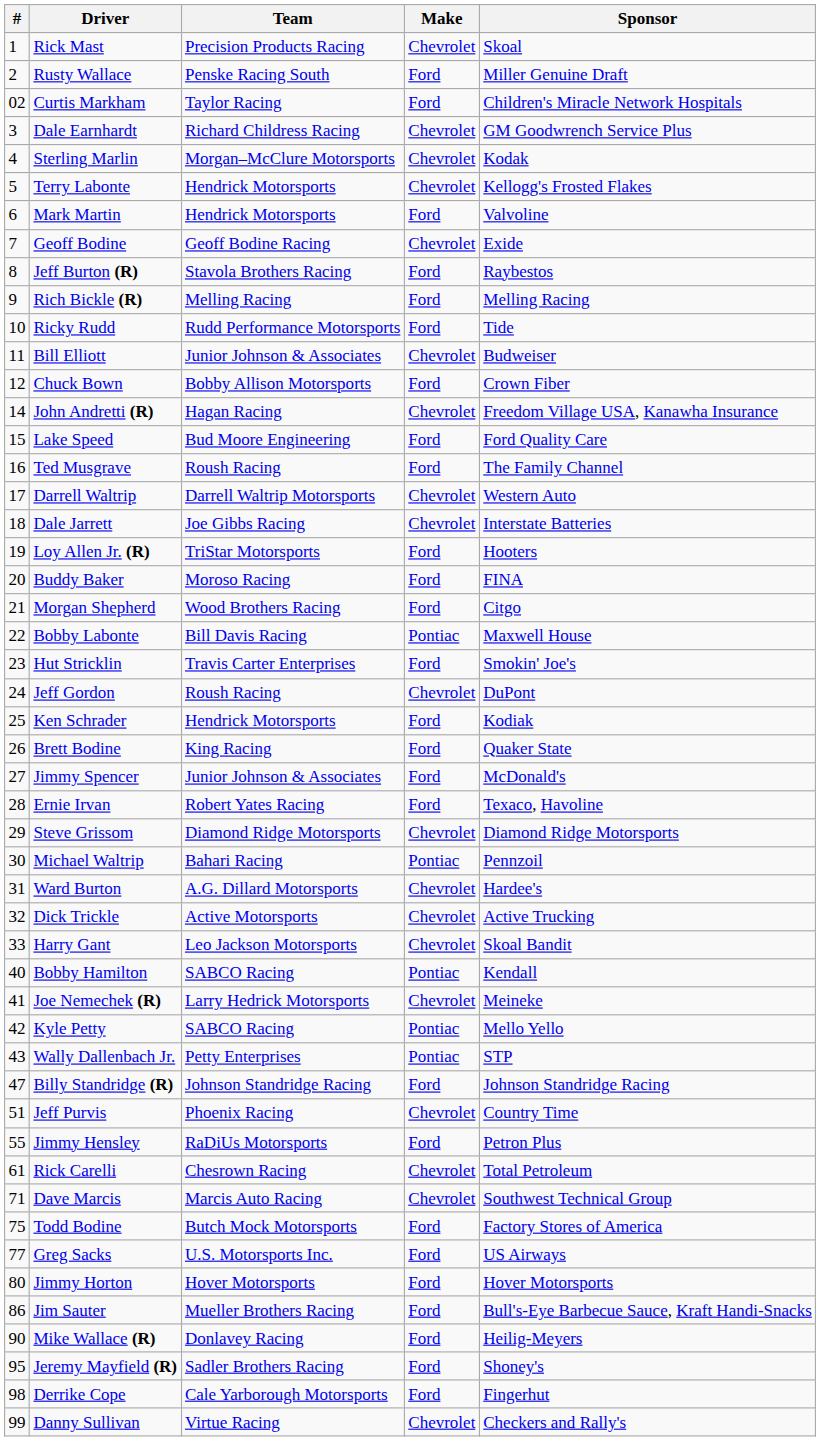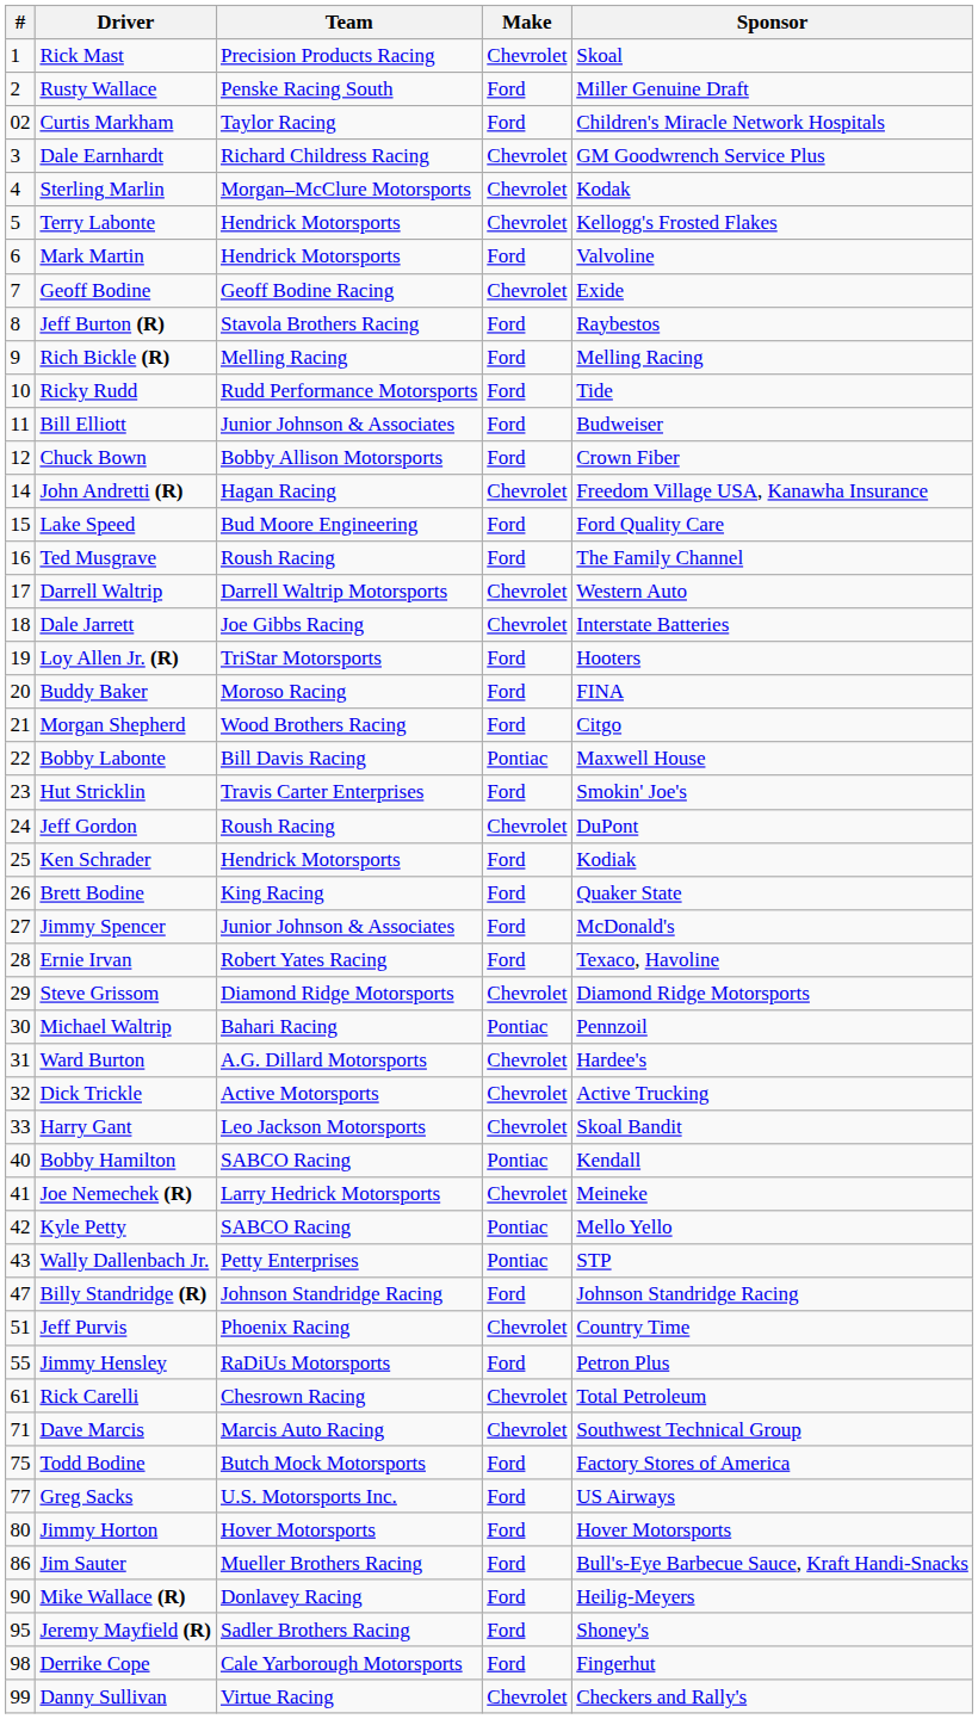 <table class="wikitable" style="font-size:95%">
 <tr>
 <th>#</th>
 <th>Driver</th>
 <th>Team</th>
 <th>Make</th>
 <th>Sponsor</th>
 </tr>
 <tr>
 <td>1</td>
 <td><a href='#'>Rick Mast</a></td>
 <td><a href='#'>Precision Products Racing</a></td>
 <td><a href='#'>Chevrolet</a></td>
 <td><a href='#'>Skoal</a></td>
 </tr>
 <tr>
 <td>2</td>
 <td><a href='#'>Rusty Wallace</a></td>
 <td><a href='#'>Penske Racing South</a></td>
 <td><a href='#'>Ford</a></td>
 <td><a href='#'>Miller Genuine Draft</a></td>
 </tr>
 <tr>
 <td>02</td>
 <td><a href='#'>Curtis Markham</a></td>
 <td><a href='#'>Taylor Racing</a></td>
 <td><a href='#'>Ford</a></td>
 <td><a href='#'>Children's Miracle Network Hospitals</a></td>
 </tr>
 <tr>
 <td>3</td>
 <td><a href='#'>Dale Earnhardt</a></td>
 <td><a href='#'>Richard Childress Racing</a></td>
 <td><a href='#'>Chevrolet</a></td>
 <td><a href='#'>GM Goodwrench Service Plus</a></td>
 </tr>
 <tr>
 <td>4</td>
 <td><a href='#'>Sterling Marlin</a></td>
 <td><a href='#'>Morgan–McClure Motorsports</a></td>
 <td><a href='#'>Chevrolet</a></td>
 <td><a href='#'>Kodak</a></td>
 </tr>
 <tr>
 <td>5</td>
 <td><a href='#'>Terry Labonte</a></td>
 <td><a href='#'>Hendrick Motorsports</a></td>
 <td><a href='#'>Chevrolet</a></td>
 <td><a href='#'>Kellogg's Frosted Flakes</a></td>
 </tr>
 <tr>
 <td>6</td>
 <td><a href='#'>Mark Martin</a></td>
 <td><a href='#'>Hendrick Motorsports</a></td>
 <td><a href='#'>Ford</a></td>
 <td><a href='#'>Valvoline</a></td>
 </tr>
 <tr>
 <td>7</td>
 <td><a href='#'>Geoff Bodine</a></td>
 <td><a href='#'>Geoff Bodine Racing</a></td>
 <td><a href='#'>Chevrolet</a></td>
 <td><a href='#'>Exide</a></td>
 </tr>
 <tr>
 <td>8</td>
 <td><a href='#'>Jeff Burton</a> <strong>(R)</strong></td>
 <td><a href='#'>Stavola Brothers Racing</a></td>
 <td><a href='#'>Ford</a></td>
 <td><a href='#'>Raybestos</a></td>
 </tr>
 <tr>
 <td>9</td>
 <td><a href='#'>Rich Bickle</a> <strong>(R)</strong></td>
 <td><a href='#'>Melling Racing</a></td>
 <td><a href='#'>Ford</a></td>
 <td><a href='#'>Melling Racing</a></td>
 </tr>
 <tr>
 <td>10</td>
 <td><a href='#'>Ricky Rudd</a></td>
 <td><a href='#'>Rudd Performance Motorsports</a></td>
 <td><a href='#'>Ford</a></td>
 <td><a href='#'>Tide</a></td>
 </tr>
 <tr>
 <td>11</td>
 <td><a href='#'>Bill Elliott</a></td>
 <td><a href='#'>Junior Johnson & Associates</a></td>
-<td><a href='#'>Chevrolet</a></td>
+<td><a href='#'>Ford</a></td>
 <td><a href='#'>Budweiser</a></td>
 </tr>
 <tr>
 <td>12</td>
 <td><a href='#'>Chuck Bown</a></td>
 <td><a href='#'>Bobby Allison Motorsports</a></td>
 <td><a href='#'>Ford</a></td>
 <td><a href='#'>Crown Fiber</a></td>
 </tr>
 <tr>
 <td>14</td>
 <td><a href='#'>John Andretti</a> <strong>(R)</strong></td>
 <td><a href='#'>Hagan Racing</a></td>
 <td><a href='#'>Chevrolet</a></td>
 <td><a href='#'>Freedom Village USA</a>, <a href='#'>Kanawha Insurance</a></td>
 </tr>
 <tr>
 <td>15</td>
 <td><a href='#'>Lake Speed</a></td>
 <td><a href='#'>Bud Moore Engineering</a></td>
 <td><a href='#'>Ford</a></td>
 <td><a href='#'>Ford Quality Care</a></td>
 </tr>
 <tr>
 <td>16</td>
 <td><a href='#'>Ted Musgrave</a></td>
 <td><a href='#'>Roush Racing</a></td>
 <td><a href='#'>Ford</a></td>
 <td><a href='#'>The Family Channel</a></td>
 </tr>
 <tr>
 <td>17</td>
 <td><a href='#'>Darrell Waltrip</a></td>
 <td><a href='#'>Darrell Waltrip Motorsports</a></td>
 <td><a href='#'>Chevrolet</a></td>
 <td><a href='#'>Western Auto</a></td>
 </tr>
 <tr>
 <td>18</td>
 <td><a href='#'>Dale Jarrett</a></td>
 <td><a href='#'>Joe Gibbs Racing</a></td>
 <td><a href='#'>Chevrolet</a></td>
 <td><a href='#'>Interstate Batteries</a></td>
 </tr>
 <tr>
 <td>19</td>
 <td><a href='#'>Loy Allen Jr.</a> <strong>(R)</strong></td>
 <td><a href='#'>TriStar Motorsports</a></td>
 <td><a href='#'>Ford</a></td>
 <td><a href='#'>Hooters</a></td>
 </tr>
 <tr>
 <td>20</td>
 <td><a href='#'>Buddy Baker</a></td>
 <td><a href='#'>Moroso Racing</a></td>
 <td><a href='#'>Ford</a></td>
 <td><a href='#'>FINA</a></td>
 </tr>
 <tr>
 <td>21</td>
 <td><a href='#'>Morgan Shepherd</a></td>
 <td><a href='#'>Wood Brothers Racing</a></td>
 <td><a href='#'>Ford</a></td>
 <td><a href='#'>Citgo</a></td>
 </tr>
 <tr>
 <td>22</td>
 <td><a href='#'>Bobby Labonte</a></td>
 <td><a href='#'>Bill Davis Racing</a></td>
 <td><a href='#'>Pontiac</a></td>
 <td><a href='#'>Maxwell House</a></td>
 </tr>
 <tr>
 <td>23</td>
 <td><a href='#'>Hut Stricklin</a></td>
 <td><a href='#'>Travis Carter Enterprises</a></td>
 <td><a href='#'>Ford</a></td>
 <td><a href='#'>Smokin' Joe's</a></td>
 </tr>
 <tr>
 <td>24</td>
 <td><a href='#'>Jeff Gordon</a></td>
 <td><a href='#'>Roush Racing</a></td>
 <td><a href='#'>Chevrolet</a></td>
 <td><a href='#'>DuPont</a></td>
 </tr>
 <tr>
 <td>25</td>
 <td><a href='#'>Ken Schrader</a></td>
 <td><a href='#'>Hendrick Motorsports</a></td>
 <td><a href='#'>Ford</a></td>
 <td><a href='#'>Kodiak</a></td>
 </tr>
 <tr>
 <td>26</td>
 <td><a href='#'>Brett Bodine</a></td>
 <td><a href='#'>King Racing</a></td>
 <td><a href='#'>Ford</a></td>
 <td><a href='#'>Quaker State</a></td>
 </tr>
 <tr>
 <td>27</td>
 <td><a href='#'>Jimmy Spencer</a></td>
 <td><a href='#'>Junior Johnson & Associates</a></td>
 <td><a href='#'>Ford</a></td>
 <td><a href='#'>McDonald's</a></td>
 </tr>
 <tr>
 <td>28</td>
 <td><a href='#'>Ernie Irvan</a></td>
 <td><a href='#'>Robert Yates Racing</a></td>
 <td><a href='#'>Ford</a></td>
 <td><a href='#'>Texaco</a>, <a href='#'>Havoline</a></td>
 </tr>
 <tr>
 <td>29</td>
 <td><a href='#'>Steve Grissom</a></td>
 <td><a href='#'>Diamond Ridge Motorsports</a></td>
 <td><a href='#'>Chevrolet</a></td>
 <td><a href='#'>Diamond Ridge Motorsports</a></td>
 </tr>
 <tr>
 <td>30</td>
 <td><a href='#'>Michael Waltrip</a></td>
 <td><a href='#'>Bahari Racing</a></td>
 <td><a href='#'>Pontiac</a></td>
 <td><a href='#'>Pennzoil</a></td>
 </tr>
 <tr>
 <td>31</td>
 <td><a href='#'>Ward Burton</a></td>
 <td><a href='#'>A.G. Dillard Motorsports</a></td>
 <td><a href='#'>Chevrolet</a></td>
 <td><a href='#'>Hardee's</a></td>
 </tr>
 <tr>
 <td>32</td>
 <td><a href='#'>Dick Trickle</a></td>
 <td><a href='#'>Active Motorsports</a></td>
 <td><a href='#'>Chevrolet</a></td>
 <td><a href='#'>Active Trucking</a></td>
 </tr>
 <tr>
 <td>33</td>
 <td><a href='#'>Harry Gant</a></td>
 <td><a href='#'>Leo Jackson Motorsports</a></td>
 <td><a href='#'>Chevrolet</a></td>
 <td><a href='#'>Skoal Bandit</a></td>
 </tr>
 <tr>
 <td>40</td>
 <td><a href='#'>Bobby Hamilton</a></td>
 <td><a href='#'>SABCO Racing</a></td>
 <td><a href='#'>Pontiac</a></td>
 <td><a href='#'>Kendall</a></td>
 </tr>
 <tr>
 <td>41</td>
 <td><a href='#'>Joe Nemechek</a> <strong>(R)</strong></td>
 <td><a href='#'>Larry Hedrick Motorsports</a></td>
 <td><a href='#'>Chevrolet</a></td>
 <td><a href='#'>Meineke</a></td>
 </tr>
 <tr>
 <td>42</td>
 <td><a href='#'>Kyle Petty</a></td>
 <td><a href='#'>SABCO Racing</a></td>
 <td><a href='#'>Pontiac</a></td>
 <td><a href='#'>Mello Yello</a></td>
 </tr>
 <tr>
 <td>43</td>
 <td><a href='#'>Wally Dallenbach Jr.</a></td>
 <td><a href='#'>Petty Enterprises</a></td>
 <td><a href='#'>Pontiac</a></td>
 <td><a href='#'>STP</a></td>
 </tr>
 <tr>
 <td>47</td>
 <td><a href='#'>Billy Standridge</a> <strong>(R)</strong></td>
 <td><a href='#'>Johnson Standridge Racing</a></td>
 <td><a href='#'>Ford</a></td>
 <td><a href='#'>Johnson Standridge Racing</a></td>
 </tr>
 <tr>
 <td>51</td>
 <td><a href='#'>Jeff Purvis</a></td>
 <td><a href='#'>Phoenix Racing</a></td>
 <td><a href='#'>Chevrolet</a></td>
 <td><a href='#'>Country Time</a></td>
 </tr>
 <tr>
 <td>55</td>
 <td><a href='#'>Jimmy Hensley</a></td>
 <td><a href='#'>RaDiUs Motorsports</a></td>
 <td><a href='#'>Ford</a></td>
 <td><a href='#'>Petron Plus</a></td>
 </tr>
 <tr>
 <td>61</td>
 <td><a href='#'>Rick Carelli</a></td>
 <td><a href='#'>Chesrown Racing</a></td>
 <td><a href='#'>Chevrolet</a></td>
 <td><a href='#'>Total Petroleum</a></td>
 </tr>
 <tr>
 <td>71</td>
 <td><a href='#'>Dave Marcis</a></td>
 <td><a href='#'>Marcis Auto Racing</a></td>
 <td><a href='#'>Chevrolet</a></td>
 <td><a href='#'>Southwest Technical Group</a></td>
 </tr>
 <tr>
 <td>75</td>
 <td><a href='#'>Todd Bodine</a></td>
 <td><a href='#'>Butch Mock Motorsports</a></td>
 <td><a href='#'>Ford</a></td>
 <td><a href='#'>Factory Stores of America</a></td>
 </tr>
 <tr>
 <td>77</td>
 <td><a href='#'>Greg Sacks</a></td>
 <td><a href='#'>U.S. Motorsports Inc.</a></td>
 <td><a href='#'>Ford</a></td>
 <td><a href='#'>US Airways</a></td>
 </tr>
 <tr>
 <td>80</td>
 <td><a href='#'>Jimmy Horton</a></td>
 <td><a href='#'>Hover Motorsports</a></td>
 <td><a href='#'>Ford</a></td>
 <td><a href='#'>Hover Motorsports</a></td>
 </tr>
 <tr>
 <td>86</td>
 <td><a href='#'>Jim Sauter</a></td>
 <td><a href='#'>Mueller Brothers Racing</a></td>
 <td><a href='#'>Ford</a></td>
 <td><a href='#'>Bull's-Eye Barbecue Sauce</a>, <a href='#'>Kraft Handi-Snacks</a></td>
 </tr>
 <tr>
 <td>90</td>
 <td><a href='#'>Mike Wallace</a> <strong>(R)</strong></td>
 <td><a href='#'>Donlavey Racing</a></td>
 <td><a href='#'>Ford</a></td>
 <td><a href='#'>Heilig-Meyers</a></td>
 </tr>
 <tr>
 <td>95</td>
 <td><a href='#'>Jeremy Mayfield</a> <strong>(R)</strong></td>
 <td><a href='#'>Sadler Brothers Racing</a></td>
 <td><a href='#'>Ford</a></td>
 <td><a href='#'>Shoney's</a></td>
 </tr>
 <tr>
 <td>98</td>
 <td><a href='#'>Derrike Cope</a></td>
 <td><a href='#'>Cale Yarborough Motorsports</a></td>
 <td><a href='#'>Ford</a></td>
 <td><a href='#'>Fingerhut</a></td>
 </tr>
 <tr>
 <td>99</td>
 <td><a href='#'>Danny Sullivan</a></td>
 <td><a href='#'>Virtue Racing</a></td>
 <td><a href='#'>Chevrolet</a></td>
 <td><a href='#'>Checkers and Rally's</a></td>
 </tr>
 </table>
